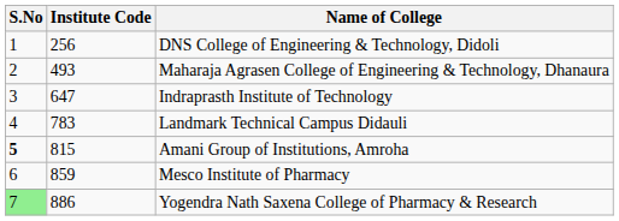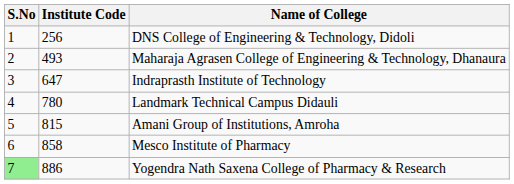 <table class="wikitable sortable">
 <tr>
 <th>S.No</th>
 <th>Institute Code</th>
 <th>Name of College</th>
 </tr>
 <tr>
 <td>1</td>
 <td>256</td>
 <td>DNS College of Engineering & Technology, Didoli</td>
 </tr>
 <tr>
 <td>2</td>
 <td>493</td>
 <td>Maharaja Agrasen College of Engineering & Technology, Dhanaura</td>
 </tr>
 <tr>
 <td>3</td>
 <td>647</td>
 <td>Indraprasth Institute of Technology</td>
 </tr>
 <tr>
 <td>4</td>
-<td>783</td>
+<td>780</td>
 <td>Landmark Technical Campus Didauli</td>
 </tr>
 <tr>
-<td><strong>5</strong></td>
+<td>5</td>
 <td>815</td>
 <td>Amani Group of Institutions, Amroha</td>
 </tr>
 <tr>
 <td>6</td>
-<td>859</td>
+<td>858</td>
 <td>Mesco Institute of Pharmacy</td>
 </tr>
 <tr>
 <td style="background: lightgreen;">7</td>
 <td>886</td>
 <td>Yogendra Nath Saxena College of Pharmacy & Research</td>
 </tr>
 </table>
